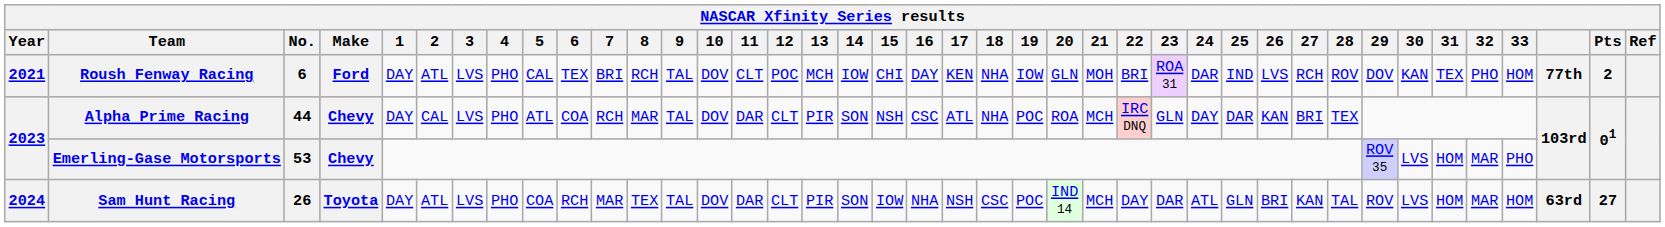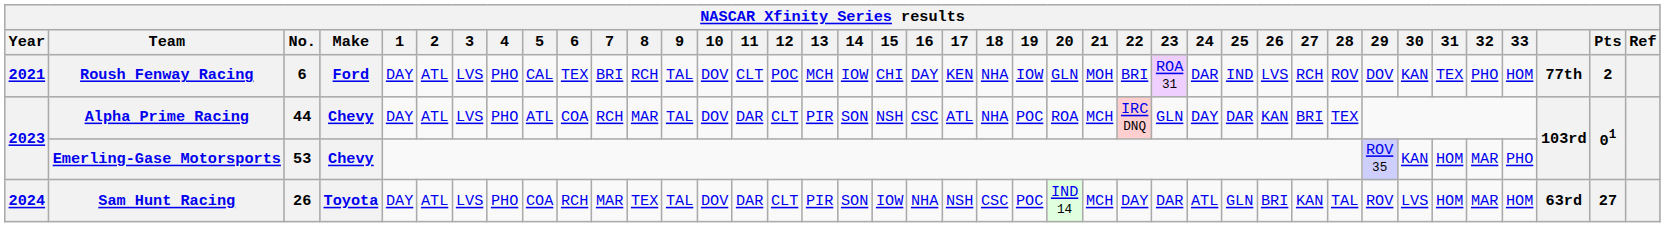 <table class="wikitable" style="text-align:center; font-size:75%">
 <tr>
 <th colspan=40><a href='#'>NASCAR Xfinity Series</a> results</th>
 </tr>
 <tr>
 <th>Year</th>
 <th>Team</th>
 <th>No.</th>
 <th>Make</th>
 <th>1</th>
 <th>2</th>
 <th>3</th>
 <th>4</th>
 <th>5</th>
 <th>6</th>
 <th>7</th>
 <th>8</th>
 <th>9</th>
 <th>10</th>
 <th>11</th>
 <th>12</th>
 <th>13</th>
 <th>14</th>
 <th>15</th>
 <th>16</th>
 <th>17</th>
 <th>18</th>
 <th>19</th>
 <th>20</th>
 <th>21</th>
 <th>22</th>
 <th>23</th>
 <th>24</th>
 <th>25</th>
 <th>26</th>
 <th>27</th>
 <th>28</th>
 <th>29</th>
 <th>30</th>
 <th>31</th>
 <th>32</th>
 <th>33</th>
 <th></th>
 <th>Pts</th>
 <th>Ref</th>
 </tr>
 <tr>
 <th><a href='#'>2021</a></th>
 <th nowrap><a href='#'>Roush Fenway Racing</a></th>
 <th>6</th>
 <th><a href='#'>Ford</a></th>
 <td><a href='#'>DAY</a></td>
 <td><a href='#'>ATL</a></td>
 <td><a href='#'>LVS</a></td>
 <td><a href='#'>PHO</a></td>
 <td><a href='#'>CAL</a></td>
 <td><a href='#'>TEX</a></td>
 <td><a href='#'>BRI</a></td>
 <td><a href='#'>RCH</a></td>
 <td><a href='#'>TAL</a></td>
 <td><a href='#'>DOV</a></td>
 <td><a href='#'>CLT</a></td>
 <td><a href='#'>POC</a></td>
 <td><a href='#'>MCH</a></td>
 <td><a href='#'>IOW</a></td>
 <td><a href='#'>CHI</a></td>
 <td><a href='#'>DAY</a></td>
 <td><a href='#'>KEN</a></td>
 <td><a href='#'>NHA</a></td>
 <td><a href='#'>IOW</a></td>
 <td><a href='#'>GLN</a></td>
 <td><a href='#'>MOH</a></td>
 <td><a href='#'>BRI</a></td>
 <td style="background:#EFCFFF;"><a href='#'>ROA</a><br><small>31</small></td>
 <td><a href='#'>DAR</a></td>
 <td><a href='#'>IND</a></td>
 <td><a href='#'>LVS</a></td>
 <td><a href='#'>RCH</a></td>
 <td><a href='#'>ROV</a></td>
 <td><a href='#'>DOV</a></td>
 <td><a href='#'>KAN</a></td>
 <td><a href='#'>TEX</a></td>
 <td><a href='#'>PHO</a></td>
 <td><a href='#'>HOM</a></td>
 <th>77th</th>
 <th>2</th>
 <th></th>
 </tr>
 <tr>
 <th rowspan=2><a href='#'>2023</a></th>
 <th nowrap><a href='#'>Alpha Prime Racing</a></th>
 <th>44</th>
 <th><a href='#'>Chevy</a></th>
 <td><a href='#'>DAY</a></td>
-<td><a href='#'>CAL</a></td>
+<td><a href='#'>ATL</a></td>
 <td><a href='#'>LVS</a></td>
 <td><a href='#'>PHO</a></td>
 <td><a href='#'>ATL</a></td>
 <td><a href='#'>COA</a></td>
 <td><a href='#'>RCH</a></td>
 <td><a href='#'>MAR</a></td>
 <td><a href='#'>TAL</a></td>
 <td><a href='#'>DOV</a></td>
 <td><a href='#'>DAR</a></td>
 <td><a href='#'>CLT</a></td>
 <td><a href='#'>PIR</a></td>
 <td><a href='#'>SON</a></td>
 <td><a href='#'>NSH</a></td>
 <td><a href='#'>CSC</a></td>
 <td><a href='#'>ATL</a></td>
 <td><a href='#'>NHA</a></td>
 <td><a href='#'>POC</a></td>
 <td><a href='#'>ROA</a></td>
 <td><a href='#'>MCH</a></td>
 <td style="background:#FFCFCF;"><a href='#'>IRC</a><br><small>DNQ</small></td>
 <td><a href='#'>GLN</a></td>
 <td><a href='#'>DAY</a></td>
 <td><a href='#'>DAR</a></td>
 <td><a href='#'>KAN</a></td>
 <td><a href='#'>BRI</a></td>
 <td><a href='#'>TEX</a></td>
 <td colspan=5></td>
 <th rowspan=2>103rd</th>
 <th rowspan=2>0<sup>1</sup></th>
 <th rowspan=2></th>
 </tr>
 <tr>
 <th nowrap><a href='#'>Emerling-Gase Motorsports</a></th>
 <th>53</th>
 <th><a href='#'>Chevy</a></th>
 <td colspan=28></td>
 <td style="background:#CFCFFF;"><a href='#'>ROV</a><br><small>35</small></td>
-<td><a href='#'>LVS</a></td>
+<td><a href='#'>KAN</a></td>
 <td><a href='#'>HOM</a></td>
 <td><a href='#'>MAR</a></td>
 <td><a href='#'>PHO</a></td>
 </tr>
 <tr>
 <th><a href='#'>2024</a></th>
 <th nowrap><a href='#'>Sam Hunt Racing</a></th>
 <th>26</th>
 <th><a href='#'>Toyota</a></th>
 <td><a href='#'>DAY</a></td>
 <td><a href='#'>ATL</a></td>
 <td><a href='#'>LVS</a></td>
 <td><a href='#'>PHO</a></td>
 <td><a href='#'>COA</a></td>
 <td><a href='#'>RCH</a></td>
 <td><a href='#'>MAR</a></td>
 <td><a href='#'>TEX</a></td>
 <td><a href='#'>TAL</a></td>
 <td><a href='#'>DOV</a></td>
 <td><a href='#'>DAR</a></td>
 <td><a href='#'>CLT</a></td>
 <td><a href='#'>PIR</a></td>
 <td><a href='#'>SON</a></td>
 <td><a href='#'>IOW</a></td>
 <td><a href='#'>NHA</a></td>
 <td><a href='#'>NSH</a></td>
 <td><a href='#'>CSC</a></td>
 <td><a href='#'>POC</a></td>
 <td style="background:#DFFFDF;"><a href='#'>IND</a><br><small>14</small></td>
 <td><a href='#'>MCH</a></td>
 <td><a href='#'>DAY</a></td>
 <td><a href='#'>DAR</a></td>
 <td><a href='#'>ATL</a></td>
 <td><a href='#'>GLN</a></td>
 <td><a href='#'>BRI</a></td>
 <td><a href='#'>KAN</a></td>
 <td><a href='#'>TAL</a></td>
 <td><a href='#'>ROV</a></td>
 <td><a href='#'>LVS</a></td>
 <td><a href='#'>HOM</a></td>
 <td><a href='#'>MAR</a></td>
 <td><a href='#'>HOM</a></td>
 <th>63rd</th>
 <th>27</th>
 <th></th>
 </tr>
 </table>
